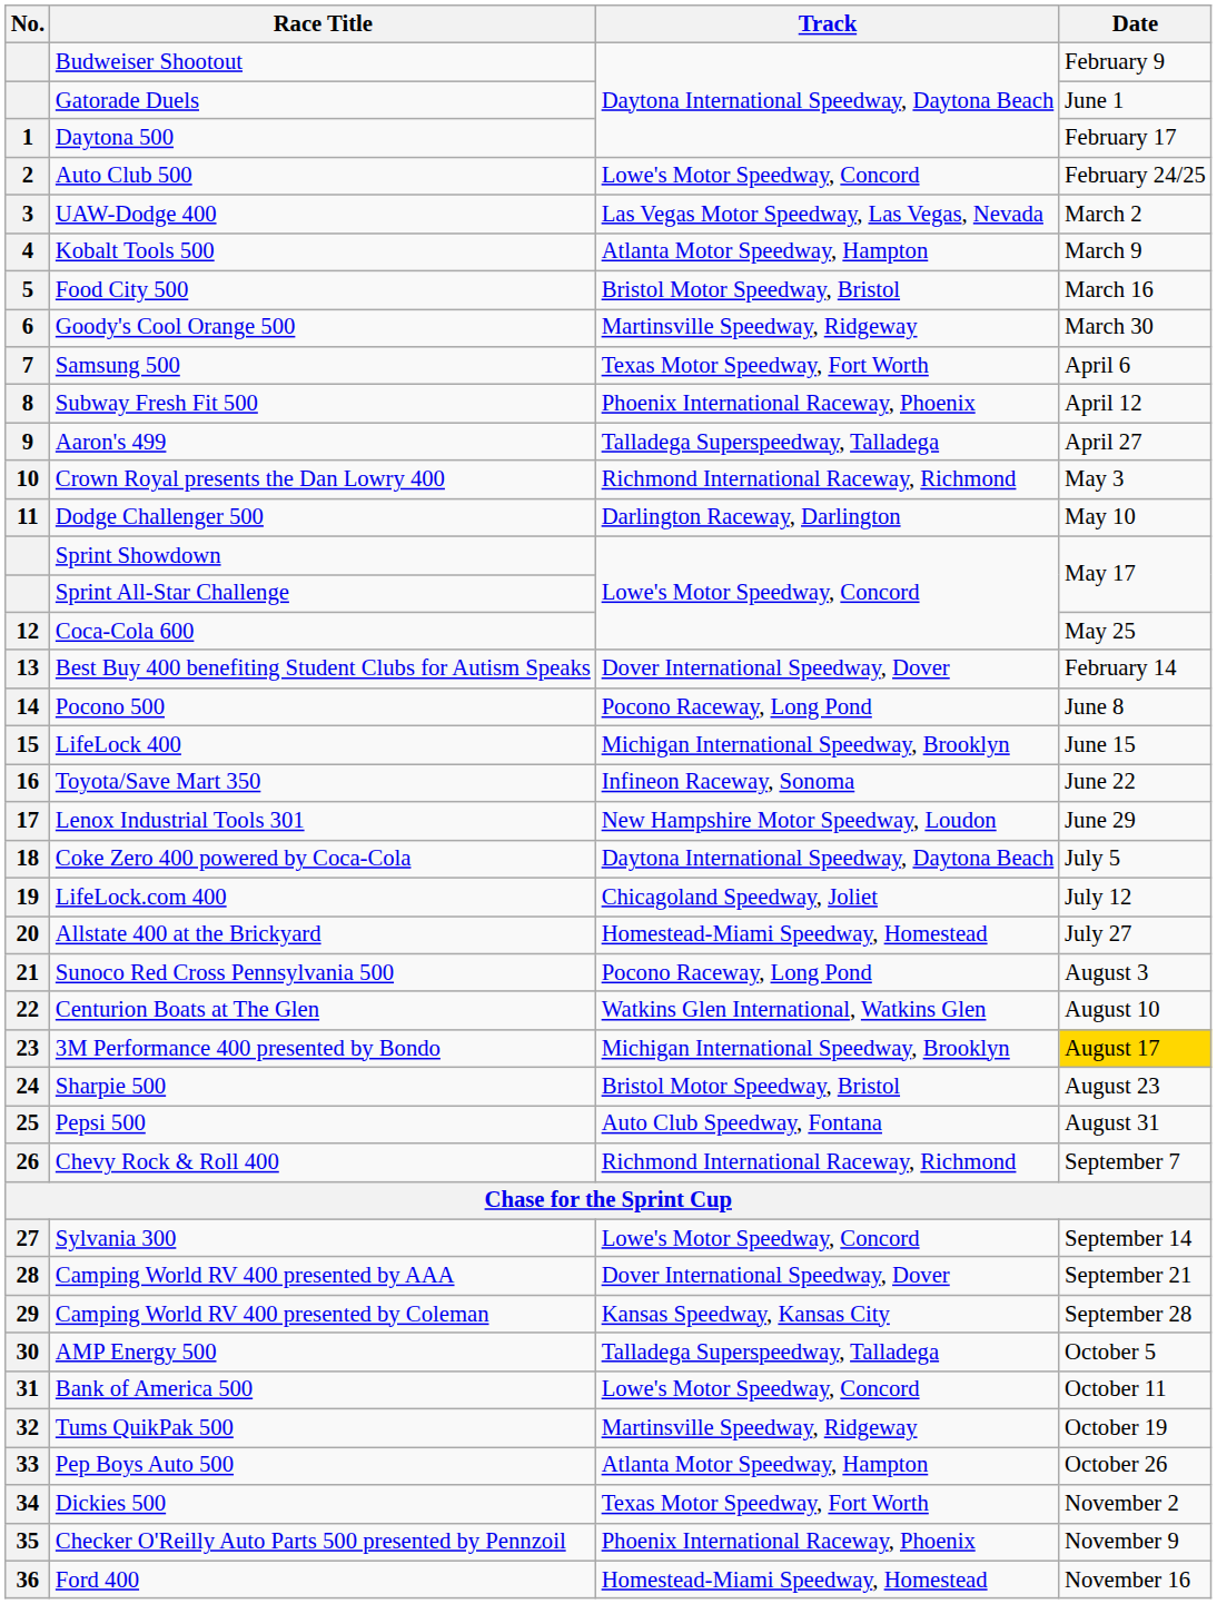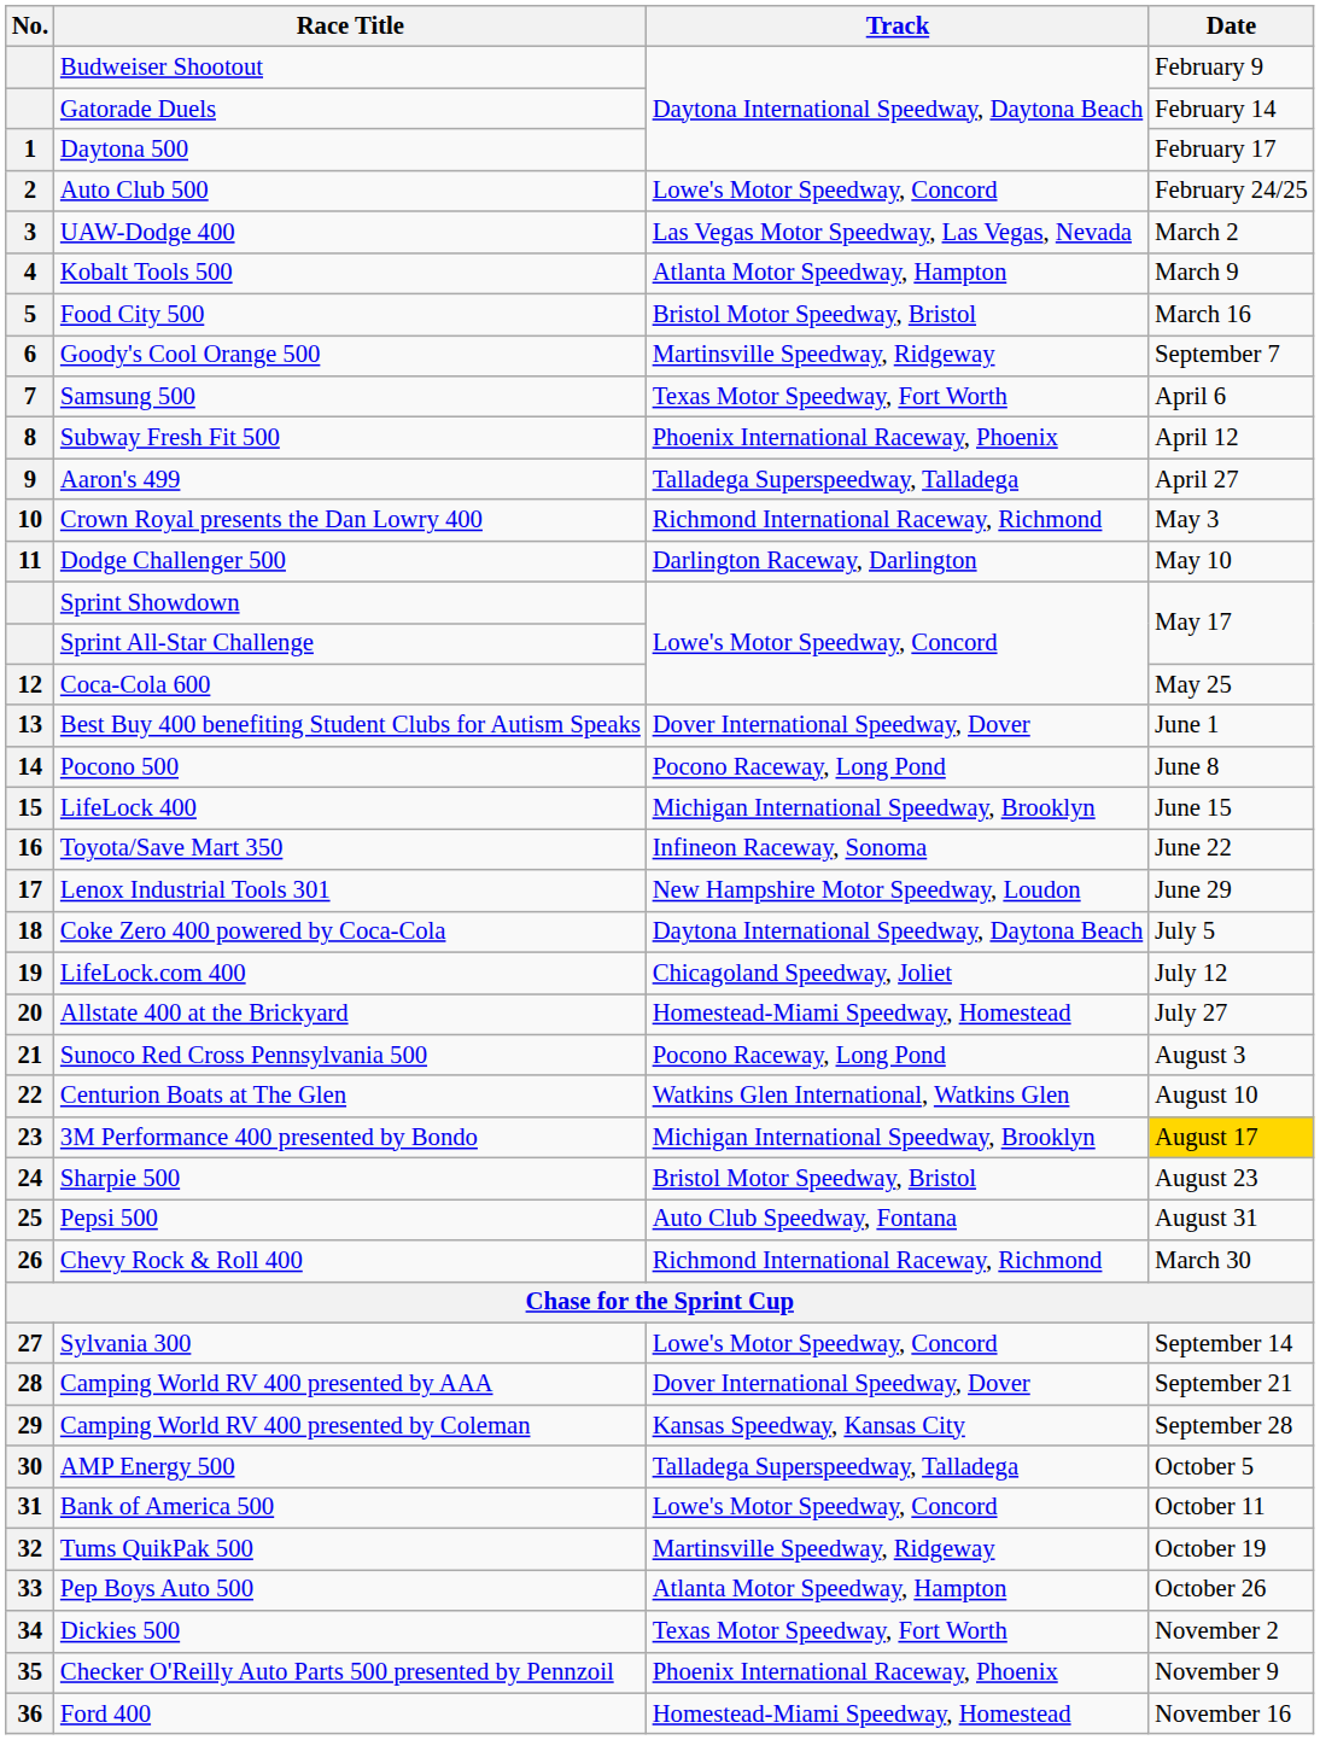 <table class="wikitable" style="font-size:85%;">
 <tr>
 <th>No.</th>
 <th>Race Title</th>
 <th><a href='#'>Track</a></th>
 <th>Date</th>
 </tr>
 <tr>
 <th></th>
 <td><a href='#'>Budweiser Shootout</a></td>
 <td rowspan=3><a href='#'>Daytona International Speedway</a>, <a href='#'>Daytona Beach</a></td>
 <td>February 9</td>
 </tr>
 <tr>
 <th></th>
 <td><a href='#'>Gatorade Duels</a></td>
-<td>June 1</td>
+<td>February 14</td>
 </tr>
 <tr>
 <th>1</th>
 <td><a href='#'>Daytona 500</a></td>
 <td>February 17</td>
 </tr>
 <tr>
 <th>2</th>
 <td><a href='#'>Auto Club 500</a></td>
 <td><a href='#'>Lowe's Motor Speedway</a>, <a href='#'>Concord</a></td>
 <td>February 24/25</td>
 </tr>
 <tr>
 <th>3</th>
 <td><a href='#'>UAW-Dodge 400</a></td>
 <td><a href='#'>Las Vegas Motor Speedway</a>, <a href='#'>Las Vegas</a>, <a href='#'>Nevada</a></td>
 <td>March 2</td>
 </tr>
 <tr>
 <th>4</th>
 <td><a href='#'>Kobalt Tools 500</a></td>
 <td><a href='#'>Atlanta Motor Speedway</a>, <a href='#'>Hampton</a></td>
 <td>March 9</td>
 </tr>
 <tr>
 <th>5</th>
 <td><a href='#'>Food City 500</a></td>
 <td><a href='#'>Bristol Motor Speedway</a>, <a href='#'>Bristol</a></td>
 <td>March 16</td>
 </tr>
 <tr>
 <th>6</th>
 <td><a href='#'>Goody's Cool Orange 500</a></td>
 <td><a href='#'>Martinsville Speedway</a>, <a href='#'>Ridgeway</a></td>
-<td>March 30</td>
+<td>September 7</td>
 </tr>
 <tr>
 <th>7</th>
 <td><a href='#'>Samsung 500</a></td>
 <td><a href='#'>Texas Motor Speedway</a>, <a href='#'>Fort Worth</a></td>
 <td>April 6</td>
 </tr>
 <tr>
 <th>8</th>
 <td><a href='#'>Subway Fresh Fit 500</a></td>
 <td><a href='#'>Phoenix International Raceway</a>, <a href='#'>Phoenix</a></td>
 <td>April 12</td>
 </tr>
 <tr>
 <th>9</th>
 <td><a href='#'>Aaron's 499</a></td>
 <td><a href='#'>Talladega Superspeedway</a>, <a href='#'>Talladega</a></td>
 <td>April 27</td>
 </tr>
 <tr>
 <th>10</th>
 <td><a href='#'>Crown Royal presents the Dan Lowry 400</a></td>
 <td><a href='#'>Richmond International Raceway</a>, <a href='#'>Richmond</a></td>
 <td>May 3</td>
 </tr>
 <tr>
 <th>11</th>
 <td><a href='#'>Dodge Challenger 500</a></td>
 <td><a href='#'>Darlington Raceway</a>, <a href='#'>Darlington</a></td>
 <td>May 10</td>
 </tr>
 <tr>
 <th></th>
 <td><a href='#'>Sprint Showdown</a></td>
 <td rowspan=3><a href='#'>Lowe's Motor Speedway</a>, <a href='#'>Concord</a></td>
 <td rowspan=2>May 17</td>
 </tr>
 <tr>
 <th></th>
 <td><a href='#'>Sprint All-Star Challenge</a></td>
 </tr>
 <tr>
 <th>12</th>
 <td><a href='#'>Coca-Cola 600</a></td>
 <td>May 25</td>
 </tr>
 <tr>
 <th>13</th>
 <td><a href='#'>Best Buy 400 benefiting Student Clubs for Autism Speaks</a></td>
 <td><a href='#'>Dover International Speedway</a>, <a href='#'>Dover</a></td>
-<td>February 14</td>
+<td>June 1</td>
 </tr>
 <tr>
 <th>14</th>
 <td><a href='#'>Pocono 500</a></td>
 <td><a href='#'>Pocono Raceway</a>, <a href='#'>Long Pond</a></td>
 <td>June 8</td>
 </tr>
 <tr>
 <th>15</th>
 <td><a href='#'>LifeLock 400</a></td>
 <td><a href='#'>Michigan International Speedway</a>, <a href='#'>Brooklyn</a></td>
 <td>June 15</td>
 </tr>
 <tr>
 <th>16</th>
 <td><a href='#'>Toyota/Save Mart 350</a></td>
 <td><a href='#'>Infineon Raceway</a>, <a href='#'>Sonoma</a></td>
 <td>June 22</td>
 </tr>
 <tr>
 <th>17</th>
 <td><a href='#'>Lenox Industrial Tools 301</a></td>
 <td><a href='#'>New Hampshire Motor Speedway</a>, <a href='#'>Loudon</a></td>
 <td>June 29</td>
 </tr>
 <tr>
 <th>18</th>
 <td><a href='#'>Coke Zero 400 powered by Coca-Cola</a></td>
 <td><a href='#'>Daytona International Speedway</a>, <a href='#'>Daytona Beach</a></td>
 <td>July 5</td>
 </tr>
 <tr>
 <th>19</th>
 <td><a href='#'>LifeLock.com 400</a></td>
 <td><a href='#'>Chicagoland Speedway</a>, <a href='#'>Joliet</a></td>
 <td>July 12</td>
 </tr>
 <tr>
 <th>20</th>
 <td><a href='#'>Allstate 400 at the Brickyard</a></td>
 <td><a href='#'>Homestead-Miami Speedway</a>, <a href='#'>Homestead</a></td>
 <td>July 27</td>
 </tr>
 <tr>
 <th>21</th>
 <td><a href='#'>Sunoco Red Cross Pennsylvania 500</a></td>
 <td><a href='#'>Pocono Raceway</a>, <a href='#'>Long Pond</a></td>
 <td>August 3</td>
 </tr>
 <tr>
 <th>22</th>
 <td><a href='#'>Centurion Boats at The Glen</a></td>
 <td><a href='#'>Watkins Glen International</a>, <a href='#'>Watkins Glen</a></td>
 <td>August 10</td>
 </tr>
 <tr>
 <th>23</th>
 <td><a href='#'>3M Performance 400 presented by Bondo</a></td>
 <td><a href='#'>Michigan International Speedway</a>, <a href='#'>Brooklyn</a></td>
 <td style="background: gold;">August 17</td>
 </tr>
 <tr>
 <th>24</th>
 <td><a href='#'>Sharpie 500</a></td>
 <td><a href='#'>Bristol Motor Speedway</a>, <a href='#'>Bristol</a></td>
 <td>August 23</td>
 </tr>
 <tr>
 <th>25</th>
 <td><a href='#'>Pepsi 500</a></td>
 <td><a href='#'>Auto Club Speedway</a>, <a href='#'>Fontana</a></td>
 <td>August 31</td>
 </tr>
 <tr>
 <th>26</th>
 <td><a href='#'>Chevy Rock & Roll 400</a></td>
 <td><a href='#'>Richmond International Raceway</a>, <a href='#'>Richmond</a></td>
-<td>September 7</td>
+<td>March 30</td>
 </tr>
 <tr>
 <th colspan="4"><a href='#'>Chase for the Sprint Cup</a></th>
 </tr>
 <tr>
 <th>27</th>
 <td><a href='#'>Sylvania 300</a></td>
 <td><a href='#'>Lowe's Motor Speedway</a>, <a href='#'>Concord</a></td>
 <td>September 14</td>
 </tr>
 <tr>
 <th>28</th>
 <td><a href='#'>Camping World RV 400 presented by AAA</a></td>
 <td><a href='#'>Dover International Speedway</a>, <a href='#'>Dover</a></td>
 <td>September 21</td>
 </tr>
 <tr>
 <th>29</th>
 <td><a href='#'>Camping World RV 400 presented by Coleman</a></td>
 <td><a href='#'>Kansas Speedway</a>, <a href='#'>Kansas City</a></td>
 <td>September 28</td>
 </tr>
 <tr>
 <th>30</th>
 <td><a href='#'>AMP Energy 500</a></td>
 <td><a href='#'>Talladega Superspeedway</a>, <a href='#'>Talladega</a></td>
 <td>October 5</td>
 </tr>
 <tr>
 <th>31</th>
 <td><a href='#'>Bank of America 500</a></td>
 <td><a href='#'>Lowe's Motor Speedway</a>, <a href='#'>Concord</a></td>
 <td>October 11</td>
 </tr>
 <tr>
 <th>32</th>
 <td><a href='#'>Tums QuikPak 500</a></td>
 <td><a href='#'>Martinsville Speedway</a>, <a href='#'>Ridgeway</a></td>
 <td>October 19</td>
 </tr>
 <tr>
 <th>33</th>
 <td><a href='#'>Pep Boys Auto 500</a></td>
 <td><a href='#'>Atlanta Motor Speedway</a>, <a href='#'>Hampton</a></td>
 <td>October 26</td>
 </tr>
 <tr>
 <th>34</th>
 <td><a href='#'>Dickies 500</a></td>
 <td><a href='#'>Texas Motor Speedway</a>, <a href='#'>Fort Worth</a></td>
 <td>November 2</td>
 </tr>
 <tr>
 <th>35</th>
 <td><a href='#'>Checker O'Reilly Auto Parts 500 presented by Pennzoil</a></td>
 <td><a href='#'>Phoenix International Raceway</a>, <a href='#'>Phoenix</a></td>
 <td>November 9</td>
 </tr>
 <tr>
 <th>36</th>
 <td><a href='#'>Ford 400</a></td>
 <td><a href='#'>Homestead-Miami Speedway</a>, <a href='#'>Homestead</a></td>
 <td>November 16</td>
 </tr>
 </table>
